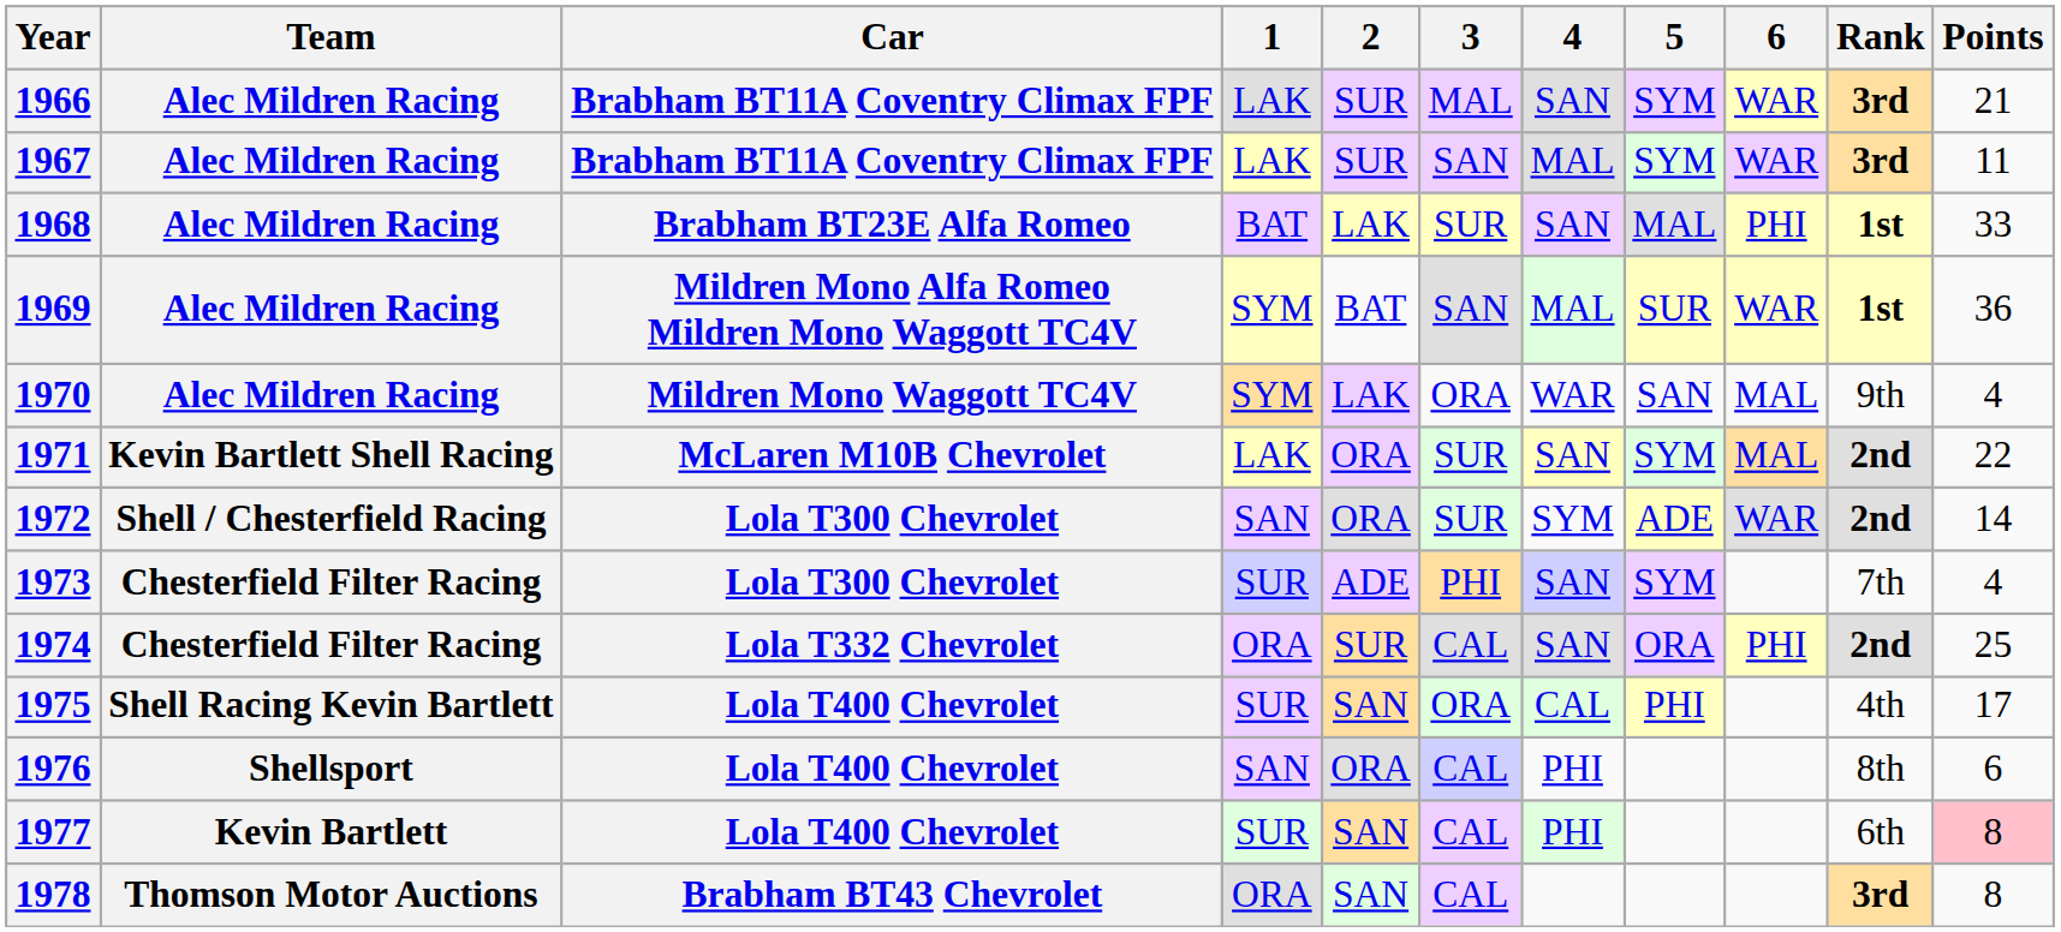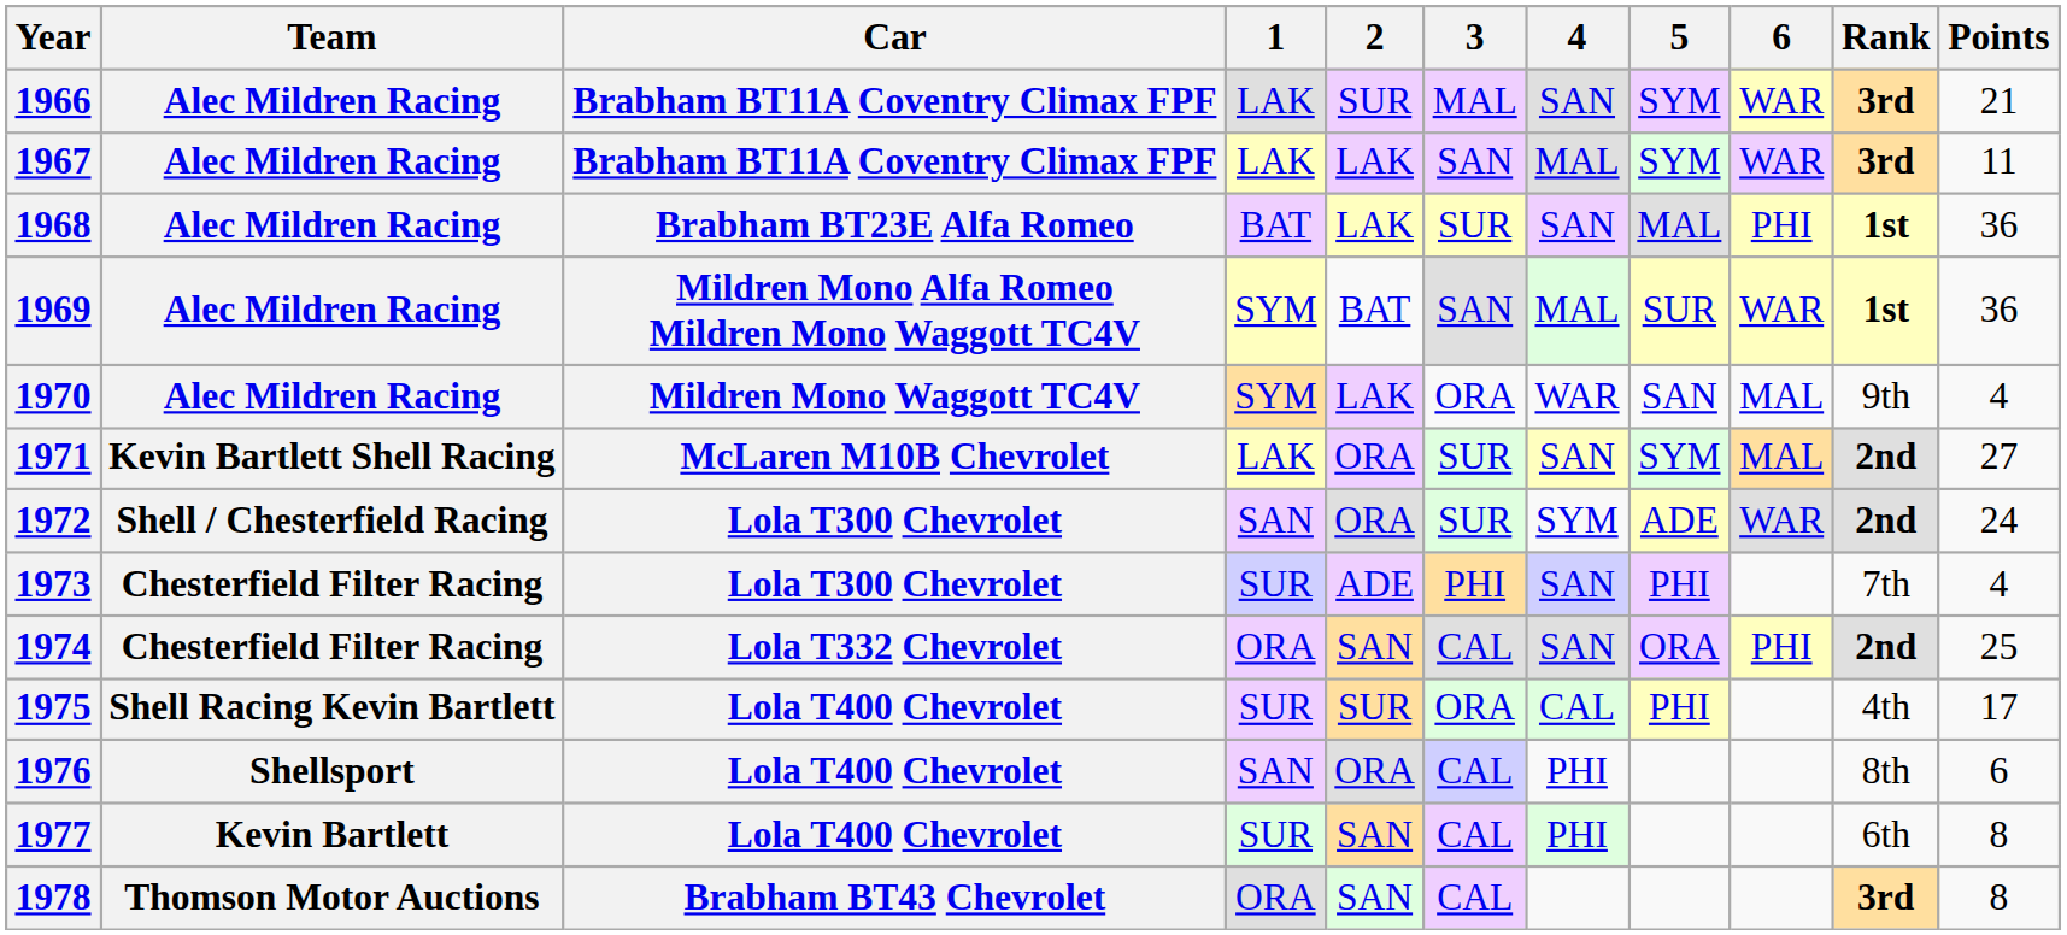 <table class="wikitable" style="text-align:center; font-size:90%">
 <tr>
 <th>Year</th>
 <th>Team</th>
 <th>Car</th>
 <th>1</th>
 <th>2</th>
 <th>3</th>
 <th>4</th>
 <th>5</th>
 <th>6</th>
 <th>Rank</th>
 <th>Points</th>
 </tr>
 <tr>
 <th><a href='#'>1966</a></th>
 <th><a href='#'>Alec Mildren Racing</a></th>
 <th><a href='#'>Brabham BT11A</a> <a href='#'>Coventry Climax FPF</a></th>
 <td style="background:#dfdfdf;"><a href='#'>LAK</a><br></td>
 <td style="background:#efcfff;"><a href='#'>SUR</a><br></td>
 <td style="background:#efcfff;"><a href='#'>MAL</a><br></td>
 <td style="background:#dfdfdf;"><a href='#'>SAN</a><br></td>
 <td style="background:#efcfff;"><a href='#'>SYM</a><br></td>
 <td style="background:#ffffbf;"><a href='#'>WAR</a><br></td>
 <td style="background:#ffdf9f;"><strong>3rd</strong></td>
 <td>21</td>
 </tr>
 <tr>
 <th><a href='#'>1967</a></th>
 <th><a href='#'>Alec Mildren Racing</a></th>
 <th><a href='#'>Brabham BT11A</a> <a href='#'>Coventry Climax FPF</a></th>
 <td style="background:#ffffbf;"><a href='#'>LAK</a><br></td>
-<td style="background:#efcfff;"><a href='#'>SUR</a><br></td>
+<td style="background:#efcfff;"><a href='#'>LAK</a><br></td>
 <td style="background:#efcfff;"><a href='#'>SAN</a><br></td>
 <td style="background:#dfdfdf;"><a href='#'>MAL</a><br></td>
 <td style="background:#dfffdf;"><a href='#'>SYM</a><br></td>
 <td style="background:#efcfff;"><a href='#'>WAR</a><br></td>
 <td style="background:#ffdf9f;"><strong>3rd</strong></td>
 <td>11</td>
 </tr>
 <tr>
 <th><a href='#'>1968</a></th>
 <th><a href='#'>Alec Mildren Racing</a></th>
 <th><a href='#'>Brabham BT23E</a> <a href='#'>Alfa Romeo</a></th>
 <td style="background:#efcfff;"><a href='#'>BAT</a><br></td>
 <td style="background:#ffffbf;"><a href='#'>LAK</a><br></td>
 <td style="background:#ffffbf;"><a href='#'>SUR</a><br></td>
 <td style="background:#efcfff;"><a href='#'>SAN</a><br></td>
 <td style="background:#dfdfdf;"><a href='#'>MAL</a><br></td>
 <td style="background:#ffffbf;"><a href='#'>PHI</a><br></td>
 <td style="background:#ffffbf;"><strong>1st</strong></td>
-<td>33</td>
+<td>36</td>
 </tr>
 <tr>
 <th><a href='#'>1969</a></th>
 <th><a href='#'>Alec Mildren Racing</a></th>
 <th><a href='#'>Mildren Mono</a> <a href='#'>Alfa Romeo</a><br><a href='#'>Mildren Mono</a> <a href='#'>Waggott TC4V</a></th>
 <td style="background:#ffffbf;"><a href='#'>SYM</a><br><em></em></td>
 <td><a href='#'>BAT</a></td>
 <td style="background:#dfdfdf;"><a href='#'>SAN</a><br><em></em></td>
 <td style="background:#dfffdf;"><a href='#'>MAL</a><br><em></em></td>
 <td style="background:#ffffbf;"><a href='#'>SUR</a><br><em></em></td>
 <td style="background:#ffffbf;"><a href='#'>WAR</a><br><em></em></td>
 <td style="background:#ffffbf;"><strong>1st</strong></td>
 <td>36</td>
 </tr>
 <tr>
 <th><a href='#'>1970</a></th>
 <th><a href='#'>Alec Mildren Racing</a></th>
 <th><a href='#'>Mildren Mono</a> <a href='#'>Waggott TC4V</a></th>
 <td style="background:#ffdf9f;"><a href='#'>SYM</a><br></td>
 <td style="background:#efcfff;"><a href='#'>LAK</a><br></td>
 <td><a href='#'>ORA</a></td>
 <td><a href='#'>WAR</a></td>
 <td><a href='#'>SAN</a></td>
 <td><a href='#'>MAL</a></td>
 <td>9th</td>
 <td>4</td>
 </tr>
 <tr>
 <th><a href='#'>1971</a></th>
 <th>Kevin Bartlett Shell Racing</th>
 <th><a href='#'>McLaren M10B</a> <a href='#'>Chevrolet</a></th>
 <td style="background:#ffffbf;"><a href='#'>LAK</a><br></td>
 <td style="background:#efcfff;"><a href='#'>ORA</a><br></td>
 <td style="background:#dfffdf;"><a href='#'>SUR</a><br></td>
 <td style="background:#ffffbf;"><a href='#'>SAN</a><br></td>
 <td style="background:#dfffdf;"><a href='#'>SYM</a><br></td>
 <td style="background:#ffdf9f;"><a href='#'>MAL</a><br></td>
 <td style="background:#dfdfdf;"><strong>2nd</strong></td>
-<td>22</td>
+<td>27</td>
 </tr>
 <tr>
 <th><a href='#'>1972</a></th>
 <th>Shell / Chesterfield Racing</th>
 <th><a href='#'>Lola T300</a> <a href='#'>Chevrolet</a></th>
 <td style="background:#efcfff;"><a href='#'>SAN</a><br></td>
 <td style="background:#dfdfdf;"><a href='#'>ORA</a><br></td>
 <td style="background:#dfffdf;"><a href='#'>SUR</a><br></td>
 <td><a href='#'>SYM</a></td>
 <td style="background:#ffffbf;"><a href='#'>ADE</a><br></td>
 <td style="background:#dfdfdf;"><a href='#'>WAR</a><br></td>
 <td style="background:#dfdfdf;"><strong>2nd</strong></td>
-<td>14</td>
+<td>24</td>
 </tr>
 <tr>
 <th><a href='#'>1973</a></th>
 <th>Chesterfield Filter Racing</th>
 <th><a href='#'>Lola T300</a> <a href='#'>Chevrolet</a></th>
 <td style="background:#cfcfff;"><a href='#'>SUR</a><br></td>
 <td style="background:#efcfff;"><a href='#'>ADE</a><br></td>
 <td style="background:#ffdf9f;"><a href='#'>PHI</a><br></td>
 <td style="background:#cfcfff;"><a href='#'>SAN</a><br></td>
-<td style="background:#efcfff;"><a href='#'>SYM</a><br></td>
+<td style="background:#efcfff;"><a href='#'>PHI</a><br></td>
 <td></td>
 <td>7th</td>
 <td>4</td>
 </tr>
 <tr>
 <th><a href='#'>1974</a></th>
 <th>Chesterfield Filter Racing</th>
 <th><a href='#'>Lola T332</a> <a href='#'>Chevrolet</a></th>
 <td style="background:#efcfff;"><a href='#'>ORA</a><br></td>
-<td style="background:#ffdf9f;"><a href='#'>SUR</a><br></td>
+<td style="background:#ffdf9f;"><a href='#'>SAN</a><br></td>
 <td style="background:#dfdfdf;"><a href='#'>CAL</a><br></td>
 <td style="background:#dfdfdf;"><a href='#'>SAN</a><br></td>
 <td style="background:#efcfff;"><a href='#'>ORA</a><br></td>
 <td style="background:#ffffbf;"><a href='#'>PHI</a><br></td>
 <td style="background:#dfdfdf;"><strong>2nd</strong></td>
 <td>25</td>
 </tr>
 <tr>
 <th><a href='#'>1975</a></th>
 <th>Shell Racing Kevin Bartlett</th>
 <th><a href='#'>Lola T400</a> <a href='#'>Chevrolet</a></th>
 <td style="background:#efcfff;"><a href='#'>SUR</a><br></td>
-<td style="background:#ffdf9f;"><a href='#'>SAN</a><br></td>
+<td style="background:#ffdf9f;"><a href='#'>SUR</a><br></td>
 <td style="background:#dfffdf;"><a href='#'>ORA</a><br></td>
 <td style="background:#dfffdf;"><a href='#'>CAL</a><br></td>
 <td style="background:#ffffbf;"><a href='#'>PHI</a><br></td>
 <td></td>
 <td>4th</td>
 <td>17</td>
 </tr>
 <tr>
 <th><a href='#'>1976</a></th>
 <th>Shellsport</th>
 <th><a href='#'>Lola T400</a> <a href='#'>Chevrolet</a></th>
 <td style="background:#efcfff;"><a href='#'>SAN</a><br></td>
 <td style="background:#dfdfdf;"><a href='#'>ORA</a><br></td>
 <td style="background:#cfcfff;"><a href='#'>CAL</a><br></td>
 <td><a href='#'>PHI</a></td>
 <td></td>
 <td></td>
 <td>8th</td>
 <td>6</td>
 </tr>
 <tr>
 <th><a href='#'>1977</a></th>
 <th>Kevin Bartlett</th>
 <th><a href='#'>Lola T400</a> <a href='#'>Chevrolet</a></th>
 <td style="background:#dfffdf;"><a href='#'>SUR</a><br></td>
 <td style="background:#ffdf9f;"><a href='#'>SAN</a><br></td>
 <td style="background:#efcfff;"><a href='#'>CAL</a><br></td>
 <td style="background:#dfffdf;"><a href='#'>PHI</a><br></td>
 <td></td>
 <td></td>
 <td>6th</td>
-<td style="background: pink;">8</td>
+<td>8</td>
 </tr>
 <tr>
 <th><a href='#'>1978</a></th>
 <th>Thomson Motor Auctions</th>
 <th><a href='#'>Brabham BT43</a> <a href='#'>Chevrolet</a></th>
 <td style="background:#dfdfdf;"><a href='#'>ORA</a><br></td>
 <td style="background:#dfffdf;"><a href='#'>SAN</a><br></td>
 <td style="background:#efcfff;"><a href='#'>CAL</a><br></td>
 <td></td>
 <td></td>
 <td></td>
 <td style="background:#ffdf9f;"><strong>3rd</strong></td>
 <td>8</td>
 </tr>
 </table>
